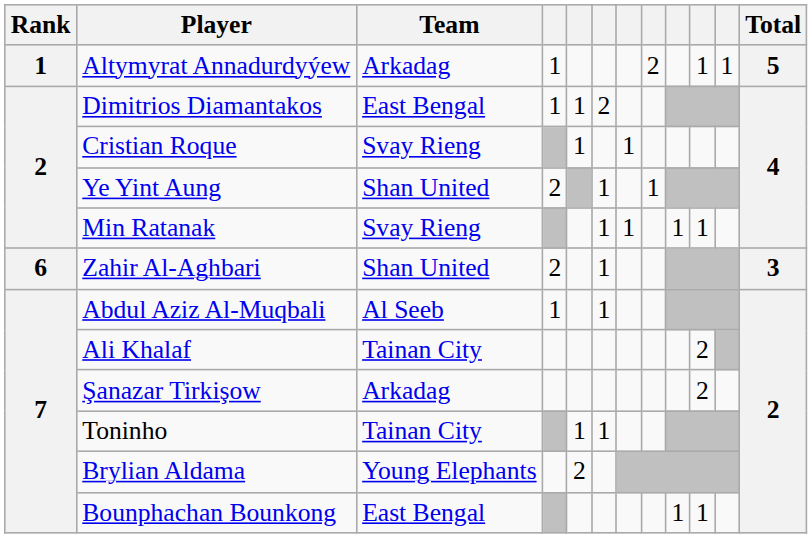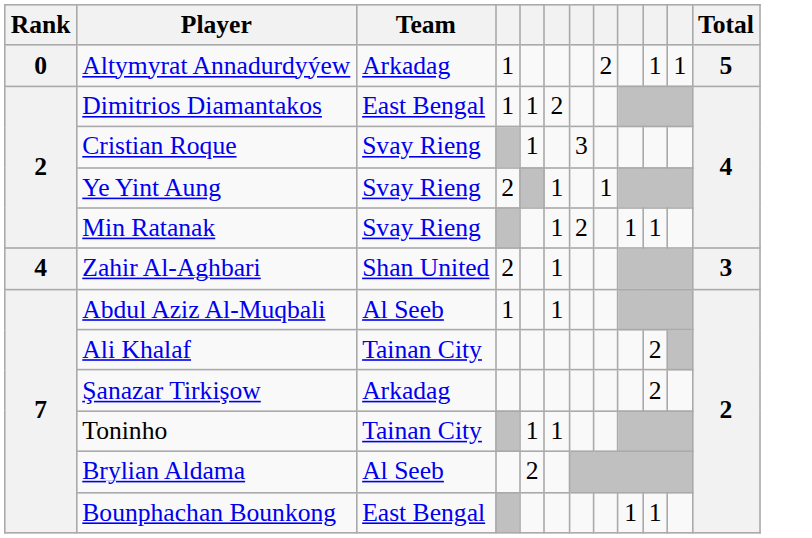 <table class="wikitable" style="text-align:center; font-size:100%">
 <tr>
 <th>Rank</th>
 <th>Player</th>
 <th>Team</th>
 <th></th>
 <th></th>
 <th></th>
 <th></th>
 <th></th>
 <th></th>
 <th></th>
 <th></th>
 <th>Total</th>
 </tr>
 <tr>
-<th rowspan="1">1</th>
+<th rowspan="1">0</th>
 <td align="left"> <a href='#'>Altymyrat Annadurdyýew</a></td>
 <td align="left"> <a href='#'>Arkadag</a></td>
 <td>1</td>
 <td></td>
 <td></td>
 <td></td>
 <td>2</td>
 <td></td>
 <td>1</td>
 <td>1</td>
 <th rowspan="1">5</th>
 </tr>
 <tr>
 <th rowspan="4">2</th>
 <td align="left"> <a href='#'>Dimitrios Diamantakos</a></td>
 <td align="left"> <a href='#'>East Bengal</a></td>
 <td>1</td>
 <td>1</td>
 <td>2</td>
 <td></td>
 <td></td>
 <td colspan="3" style="background-color: silver"></td>
 <th rowspan="4">4</th>
 </tr>
 <tr>
 <td align="left"> <a href='#'>Cristian Roque</a></td>
 <td align="left"> <a href='#'>Svay Rieng</a></td>
 <td style="background-color: silver"></td>
 <td>1</td>
 <td></td>
-<td>1</td>
+<td>3</td>
 <td></td>
 <td></td>
 <td></td>
 <td></td>
 </tr>
 <tr>
 <td align="left"> <a href='#'>Ye Yint Aung</a></td>
-<td align="left"> <a href='#'>Shan United</a></td>
+<td align="left"> <a href='#'>Svay Rieng</a></td>
 <td>2</td>
 <td style="background-color: silver"></td>
 <td>1</td>
 <td></td>
 <td>1</td>
 <td colspan="3" style="background-color: silver"></td>
 </tr>
 <tr>
 <td align="left"> <a href='#'>Min Ratanak</a></td>
 <td align="left"> <a href='#'>Svay Rieng</a></td>
 <td style="background-color: silver"></td>
 <td></td>
 <td>1</td>
-<td>1</td>
+<td>2</td>
 <td></td>
 <td>1</td>
 <td>1</td>
 <td></td>
 </tr>
 <tr>
-<th rowspan="1">6</th>
+<th rowspan="1">4</th>
 <td align="left"> <a href='#'>Zahir Al-Aghbari</a></td>
 <td align="left"> <a href='#'>Shan United</a></td>
 <td>2</td>
 <td></td>
 <td>1</td>
 <td></td>
 <td></td>
 <td colspan="3" style="background-color: silver"></td>
 <th rowspan="1">3</th>
 </tr>
 <tr>
 <th rowspan="6">7</th>
 <td align="left"> <a href='#'>Abdul Aziz Al-Muqbali</a></td>
 <td align="left"> <a href='#'>Al Seeb</a></td>
 <td>1</td>
 <td></td>
 <td>1</td>
 <td></td>
 <td></td>
 <td colspan="3" style="background-color: silver"></td>
 <th rowspan="6">2</th>
 </tr>
 <tr>
 <td align="left"> <a href='#'>Ali Khalaf</a></td>
 <td align="left"> <a href='#'>Tainan City</a></td>
 <td></td>
 <td></td>
 <td></td>
 <td></td>
 <td></td>
 <td></td>
 <td>2</td>
 <td style="background-color: silver"></td>
 </tr>
 <tr>
 <td align="left"> <a href='#'>Şanazar Tirkişow</a></td>
 <td align="left"> <a href='#'>Arkadag</a></td>
 <td></td>
 <td></td>
 <td></td>
 <td></td>
 <td></td>
 <td></td>
 <td>2</td>
 <td></td>
 </tr>
 <tr>
 <td align="left"> Toninho</td>
 <td align="left"> <a href='#'>Tainan City</a></td>
 <td style="background-color: silver"></td>
 <td>1</td>
 <td>1</td>
 <td></td>
 <td></td>
 <td colspan="3" style="background-color: silver"></td>
 </tr>
 <tr>
 <td align="left"> <a href='#'>Brylian Aldama</a></td>
-<td align="left"> <a href='#'> Young Elephants</a></td>
+<td align="left"> <a href='#'>Al Seeb</a></td>
 <td></td>
 <td>2</td>
 <td></td>
 <td colspan="5" style="background-color: silver"></td>
 </tr>
 <tr>
 <td align="left"> <a href='#'>Bounphachan Bounkong</a></td>
 <td align="left"> <a href='#'>East Bengal</a></td>
 <td style="background-color: silver"></td>
 <td></td>
 <td></td>
 <td></td>
 <td></td>
 <td>1</td>
 <td>1</td>
 <td></td>
 </tr>
 </table>
